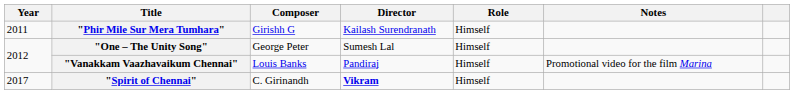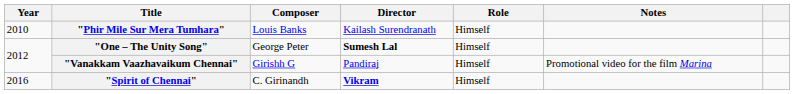 <table class="wikitable plainrowheaders unsortable" style="text-align: margin;">
 <tr>
 <th scope="col" style="width: 4em;">Year</th>
 <th scope="col" style="width: 18em;">Title</th>
 <th scope="col" style="width: 8em;">Composer</th>
 <th scope="col" style="width: 10em;">Director</th>
 <th scope="col" style="width: 8em;">Role</th>
 <th scope="col" style="width: 20em;">Notes</th>
 <th scope="col" style="width: 2em;"></th>
 </tr>
 <tr>
-<td>2011</td>
+<td>2010</td>
 <th scope="row">"<a href='#'>Phir Mile Sur Mera Tumhara</a>"</th>
-<td><a href='#'>Girishh G</a></td>
+<td><a href='#'>Louis Banks</a></td>
 <td><a href='#'>Kailash Surendranath</a></td>
 <td>Himself</td>
 <td></td>
 <td style="text-align: center;"></td>
 </tr>
 <tr>
 <td rowspan="2">2012</td>
 <th scope="row">"One – The Unity Song"</th>
 <td>George Peter</td>
-<td>Sumesh Lal</td>
+<td><strong>Sumesh Lal</strong></td>
 <td>Himself</td>
 <td></td>
 <td style="text-align: center;"></td>
 </tr>
 <tr>
 <th scope="row">"Vanakkam Vaazhavaikum Chennai"</th>
-<td><a href='#'>Louis Banks</a></td>
+<td><a href='#'>Girishh G</a></td>
 <td><a href='#'>Pandiraj</a></td>
 <td>Himself</td>
 <td>Promotional video for the film <em><a href='#'>Marina</a></em></td>
 <td style="text-align: center;"></td>
 </tr>
 <tr>
-<td>2017</td>
+<td>2016</td>
 <th scope="row">"<a href='#'>Spirit of Chennai</a>"</th>
 <td>C. Girinandh</td>
 <td><strong><a href='#'>Vikram</a></strong></td>
 <td>Himself</td>
 <td></td>
 <td style="text-align: center;"></td>
 </tr>
 </table>
